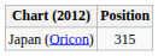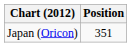 <table class="wikitable plainrowheaders sortable">
 <tr>
 <th>Chart (2012)</th>
 <th>Position</th>
 </tr>
 <tr>
 <td>Japan (<a href='#'>Oricon</a>)</td>
-<td style="text-align:center;">315</td>
+<td style="text-align:center;">351</td>
 </tr>
 </table>
